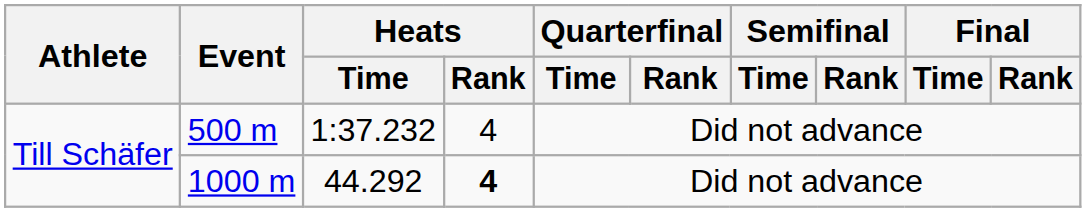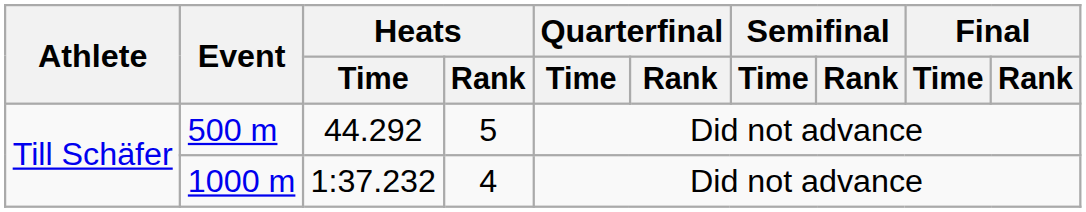 <table class="wikitable" style="font-size:90%">
 <tr>
 <th rowspan=2>Athlete</th>
 <th rowspan=2>Event</th>
 <th colspan=2>Heats</th>
 <th colspan=2>Quarterfinal</th>
 <th colspan=2>Semifinal</th>
 <th colspan=2>Final</th>
 </tr>
 <tr style="font-size:95%">
 <th>Time</th>
 <th>Rank</th>
 <th>Time</th>
 <th>Rank</th>
 <th>Time</th>
 <th>Rank</th>
 <th>Time</th>
 <th>Rank</th>
 </tr>
 <tr align=center>
 <td align=left rowspan=2><a href='#'>Till Schäfer</a></td>
 <td align=left><a href='#'>500 m</a></td>
+<td>44.292</td>
+<td>5</td>
+<td colspan=6>Did not advance</td>
+</tr>
+<tr align=center>
+<td align=left><a href='#'>1000 m</a></td>
 <td>1:37.232</td>
 <td>4</td>
 <td colspan=6>Did not advance</td>
 </tr>
-<tr align=center>
-<td align=left><a href='#'>1000 m</a></td>
-<td>44.292</td>
-<td><strong>4</strong></td>
-<td colspan=6>Did not advance</td>
-</tr>
 </table>
